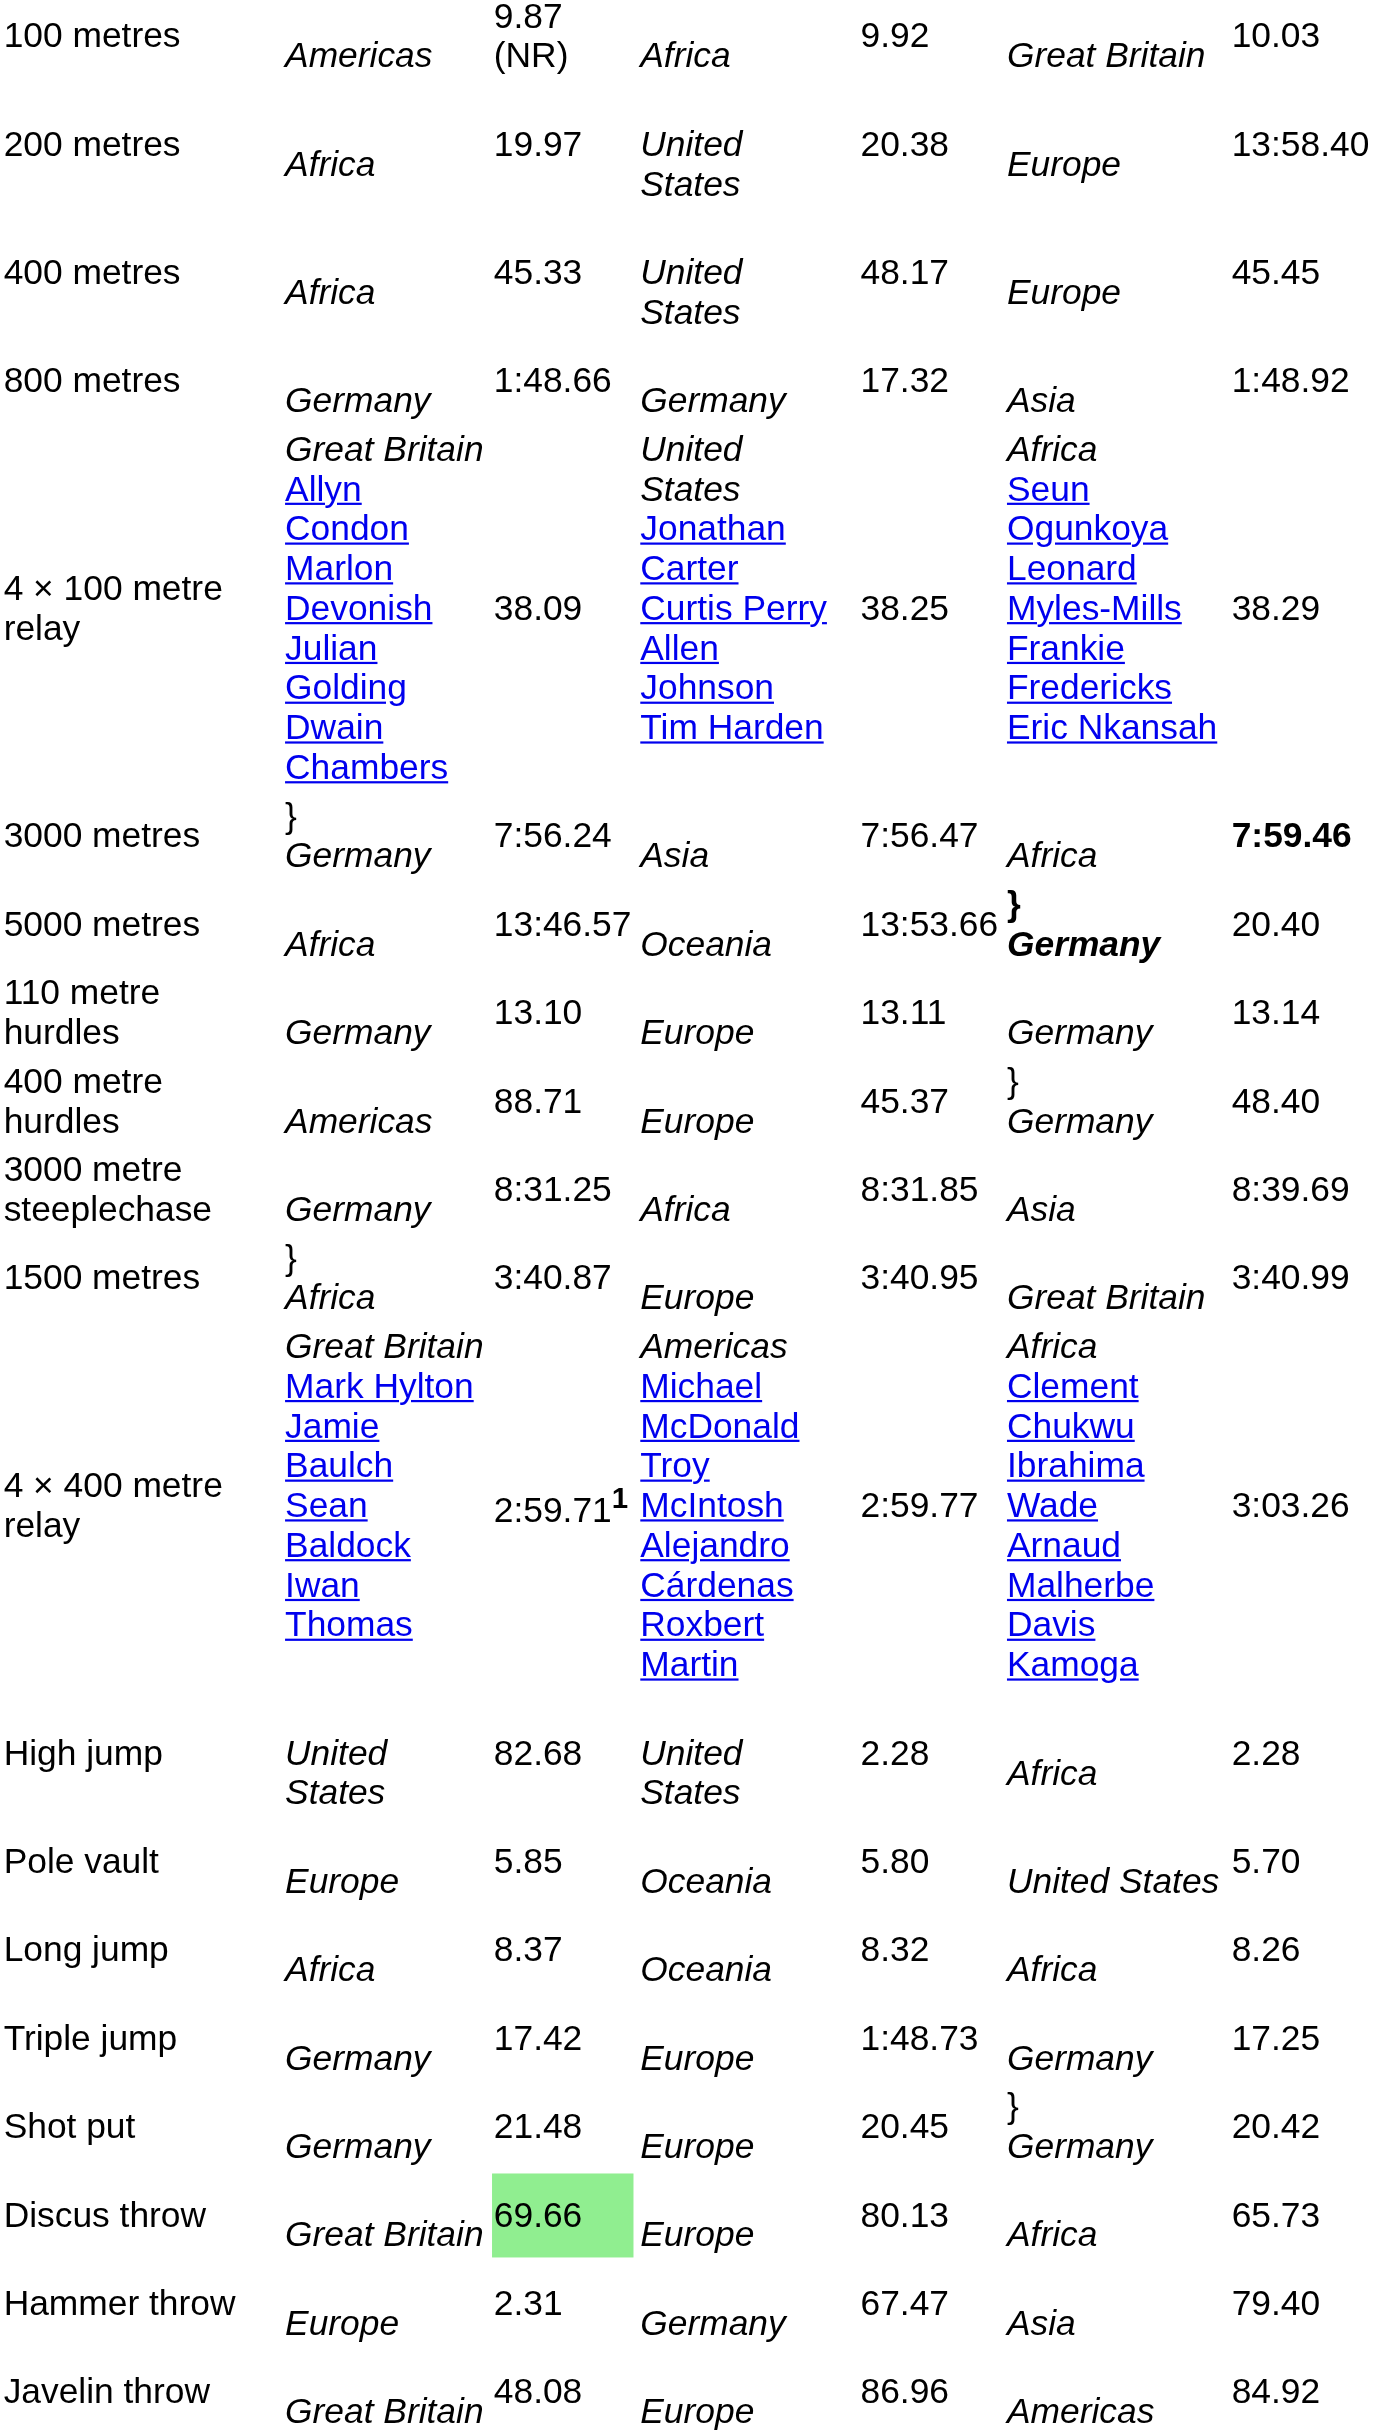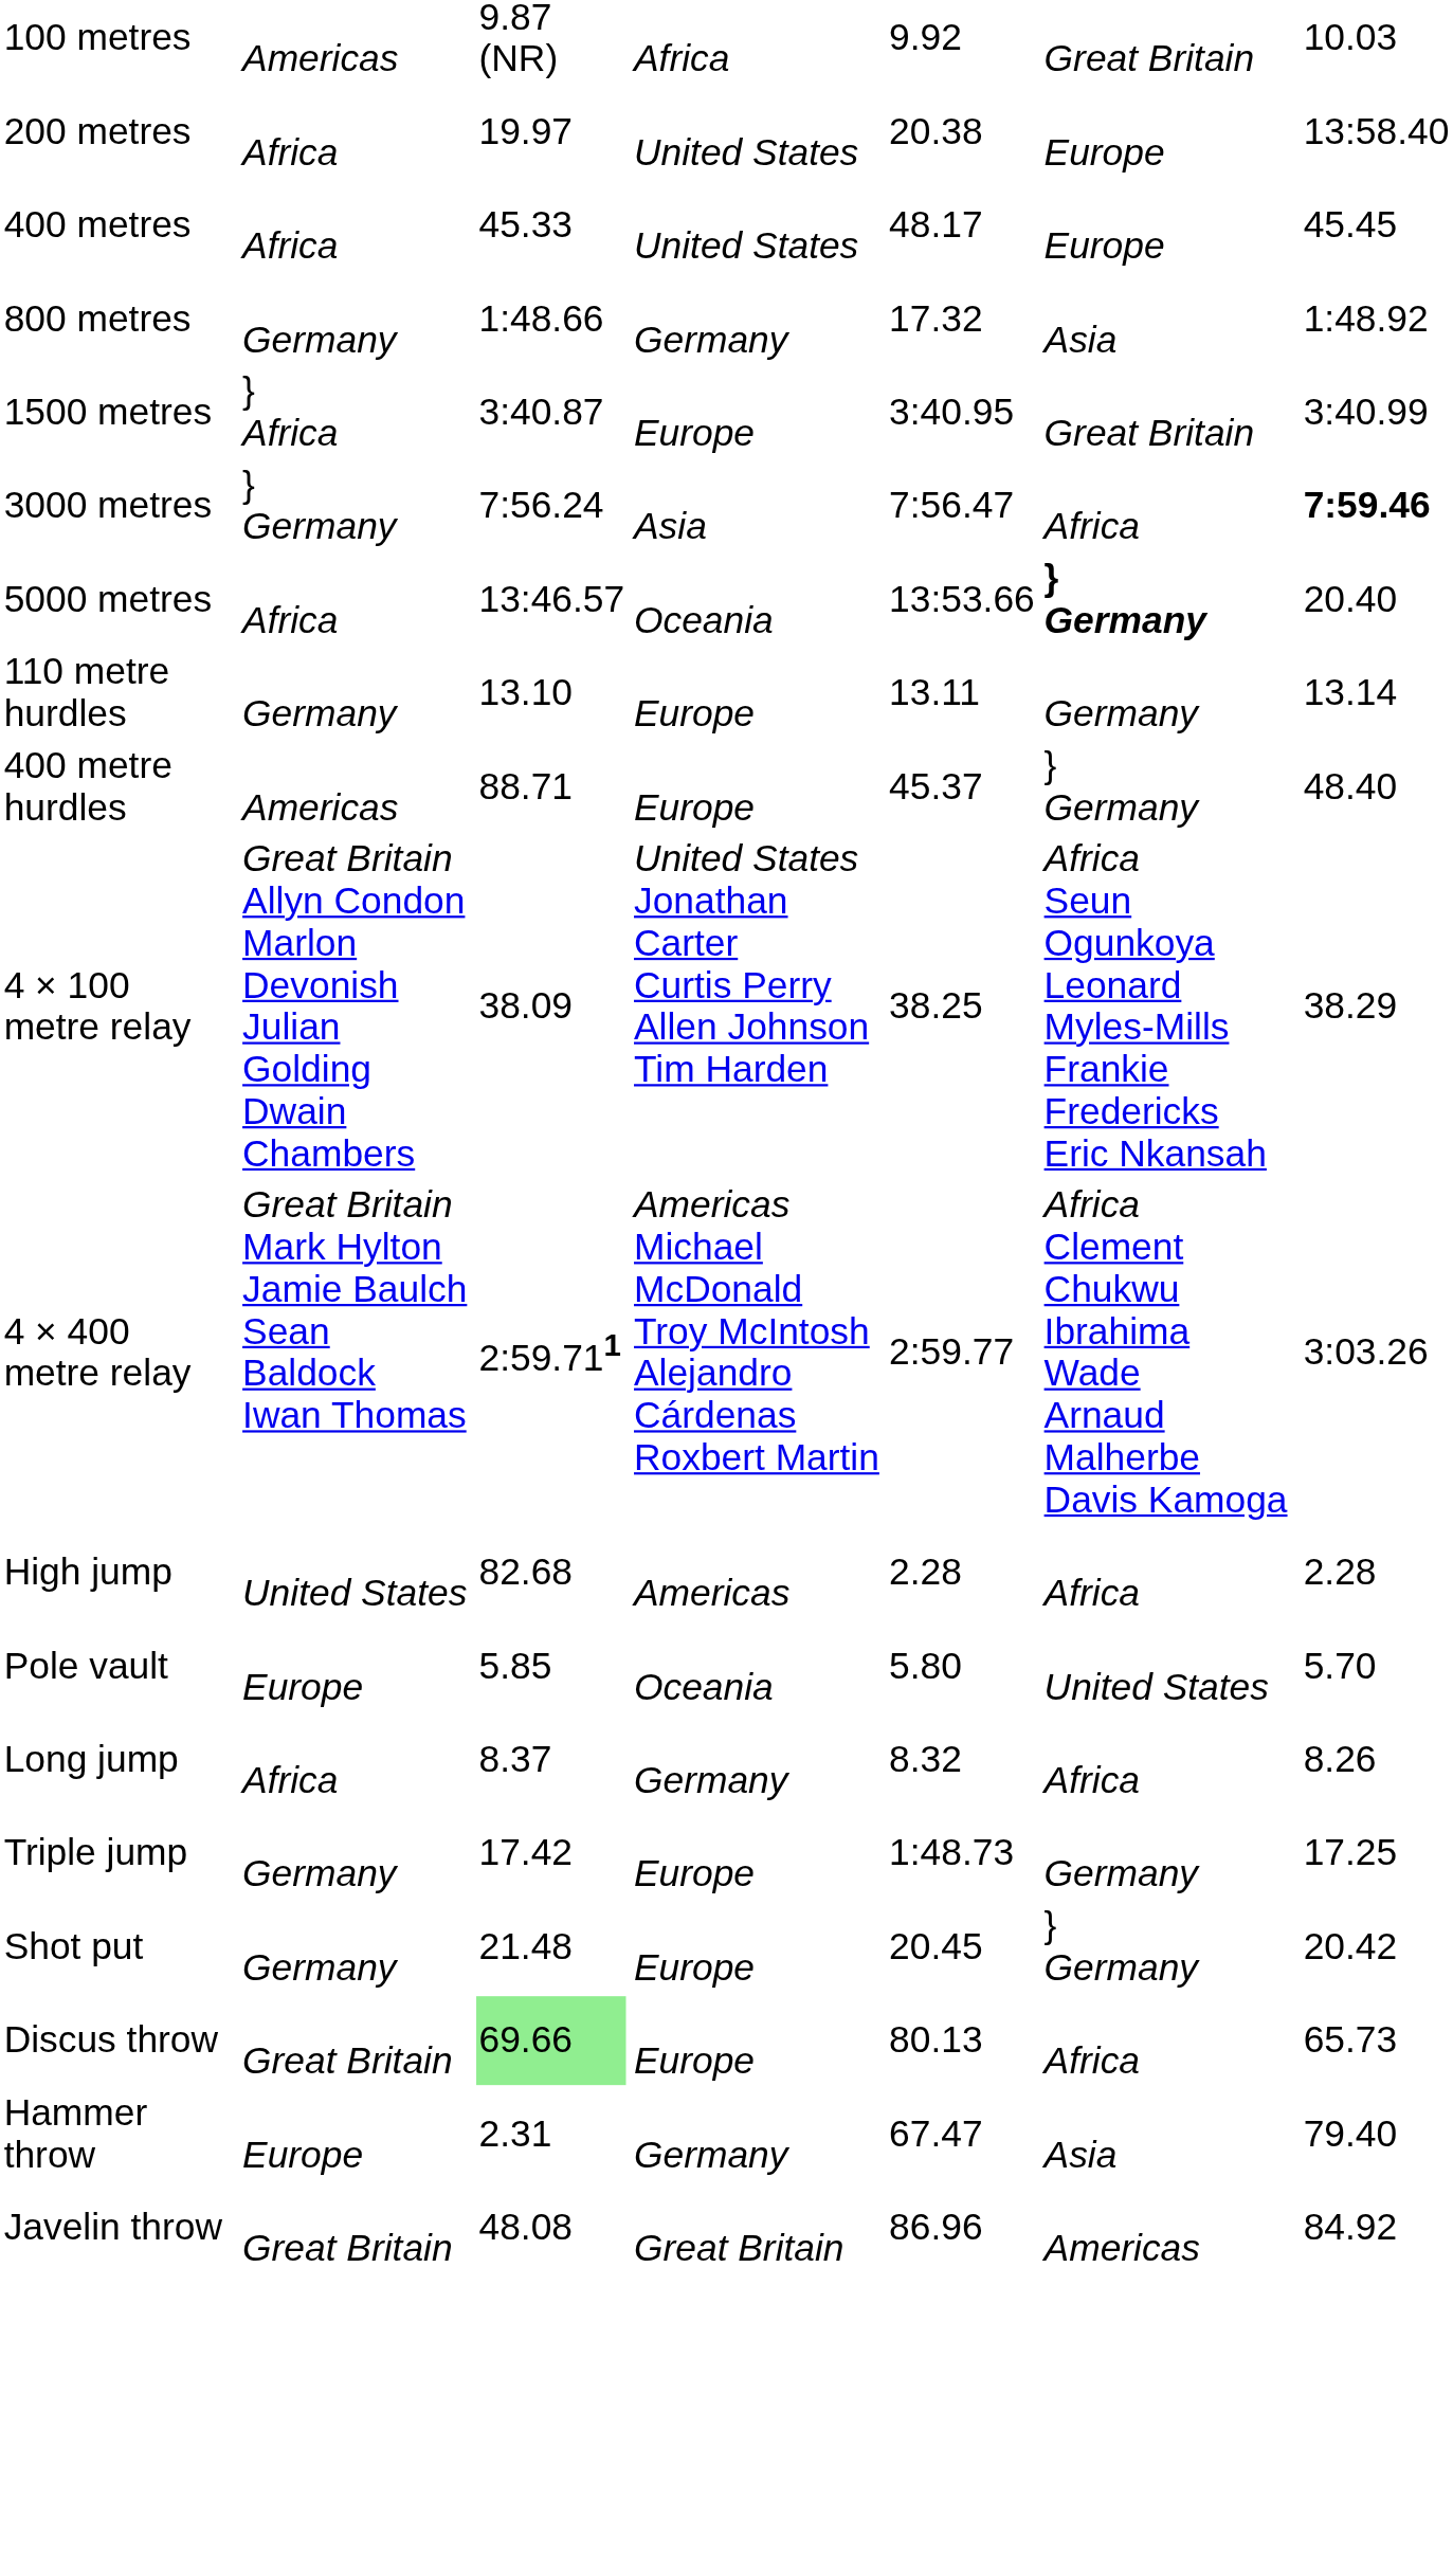 <table>
 <tr>
 <td>100 metres</td>
 <td> <br><em>Americas</em></td>
 <td>9.87<br>(NR)</td>
 <td>  <br><em>Africa</em></td>
 <td>9.92</td>
 <td>  <br><em>Great Britain</em></td>
 <td>10.03</td>
 </tr>
 <tr>
 <td>200 metres</td>
 <td> <br><em>Africa</em></td>
 <td>19.97</td>
 <td> <br><em>United States</em></td>
 <td>20.38</td>
 <td>  <br><em>Europe</em></td>
 <td>13:58.40</td>
 </tr>
 <tr>
 <td>400 metres</td>
 <td> <br><em>Africa</em></td>
 <td>45.33</td>
 <td> <br><em>United States</em></td>
 <td>48.17</td>
 <td>  <br><em>Europe</em></td>
 <td>45.45</td>
 </tr>
 <tr>
 <td>800 metres</td>
 <td> <br><em>Germany</em></td>
 <td>1:48.66</td>
 <td>  <br><em>Germany</em></td>
 <td>17.32</td>
 <td>  <br><em>Asia</em></td>
 <td>1:48.92</td>
 </tr>
 <tr>
-<td>4 × 100 metre relay</td>
-<td valign=top><em>Great Britain</em><br><a href='#'>Allyn Condon</a><br><a href='#'>Marlon Devonish</a><br><a href='#'>Julian Golding</a><br><a href='#'>Dwain Chambers</a></td>
-<td>38.09</td>
-<td valign=top><em>United States</em><br><a href='#'>Jonathan Carter</a><br><a href='#'>Curtis Perry</a><br><a href='#'>Allen Johnson</a><br><a href='#'>Tim Harden</a></td>
-<td>38.25</td>
-<td valign=top><em>Africa</em><br><a href='#'>Seun Ogunkoya</a><br><a href='#'>Leonard Myles-Mills</a><br><a href='#'>Frankie Fredericks</a><br><a href='#'>Eric Nkansah</a></td>
-<td>38.29</td>
+<td>1500 metres</td>
+<td>} <br><em>Africa</em></td>
+<td>3:40.87</td>
+<td>  <br><em>Europe</em></td>
+<td>3:40.95</td>
+<td> <br><em>Great Britain</em></td>
+<td>3:40.99</td>
 </tr>
 <tr>
 <td>3000 metres</td>
 <td>} <br><em>Germany</em></td>
 <td>7:56.24</td>
 <td>  <br><em>Asia</em></td>
 <td>7:56.47</td>
 <td> <br><em>Africa</em></td>
 <td><strong>7:59.46</strong></td>
 </tr>
 <tr>
 <td>5000 metres</td>
 <td> <br><em>Africa</em></td>
 <td>13:46.57</td>
 <td>   <br><em>Oceania</em></td>
 <td>13:53.66</td>
 <td><strong>} <br><em>Germany</em></strong></td>
 <td>20.40</td>
 </tr>
 <tr>
 <td>110 metre hurdles</td>
 <td>  <br><em>Germany</em></td>
 <td>13.10</td>
 <td>   <br><em>Europe</em></td>
 <td>13.11</td>
 <td>  <br><em>Germany</em></td>
 <td>13.14</td>
 </tr>
 <tr>
 <td>400 metre hurdles</td>
 <td> <br><em>Americas</em></td>
 <td>88.71</td>
 <td>  <br><em>Europe</em></td>
 <td>45.37</td>
 <td>} <br><em>Germany</em></td>
 <td>48.40</td>
 </tr>
 <tr>
-<td>3000 metre steeplechase</td>
-<td> <br><em>Germany</em></td>
-<td>8:31.25</td>
-<td>   <br><em>Africa</em></td>
-<td>8:31.85</td>
-<td>  <br><em>Asia</em></td>
-<td>8:39.69</td>
-</tr>
-<tr>
-<td>1500 metres</td>
-<td>} <br><em>Africa</em></td>
-<td>3:40.87</td>
-<td>  <br><em>Europe</em></td>
-<td>3:40.95</td>
-<td> <br><em>Great Britain</em></td>
-<td>3:40.99</td>
+<td>4 × 100 metre relay</td>
+<td valign=top><em>Great Britain</em><br><a href='#'>Allyn Condon</a><br><a href='#'>Marlon Devonish</a><br><a href='#'>Julian Golding</a><br><a href='#'>Dwain Chambers</a></td>
+<td>38.09</td>
+<td valign=top><em>United States</em><br><a href='#'>Jonathan Carter</a><br><a href='#'>Curtis Perry</a><br><a href='#'>Allen Johnson</a><br><a href='#'>Tim Harden</a></td>
+<td>38.25</td>
+<td valign=top><em>Africa</em><br><a href='#'>Seun Ogunkoya</a><br><a href='#'>Leonard Myles-Mills</a><br><a href='#'>Frankie Fredericks</a><br><a href='#'>Eric Nkansah</a></td>
+<td>38.29</td>
 </tr>
 <tr>
 <td>4 × 400 metre relay</td>
 <td valign=top><em>Great Britain</em><br><a href='#'>Mark Hylton</a><br><a href='#'>Jamie Baulch</a><br><a href='#'>Sean Baldock</a><br><a href='#'>Iwan Thomas</a></td>
 <td>2:59.71<sup><strong>1</strong></sup></td>
 <td valign=top><em>Americas</em><br><a href='#'>Michael McDonald</a><br><a href='#'>Troy McIntosh</a><br><a href='#'>Alejandro Cárdenas</a><br><a href='#'>Roxbert Martin</a></td>
 <td>2:59.77</td>
 <td valign=top><em>Africa</em><br><a href='#'>Clement Chukwu</a><br><a href='#'>Ibrahima Wade</a><br><a href='#'>Arnaud Malherbe</a><br><a href='#'>Davis Kamoga</a></td>
 <td>3:03.26</td>
 </tr>
 <tr>
 <td>High jump</td>
 <td>  <br><em>United States</em></td>
 <td>82.68</td>
-<td> <br><em>United States</em></td>
+<td>  <br><em>Americas</em></td>
 <td>2.28</td>
 <td>  <br><em>Africa</em></td>
 <td>2.28</td>
 </tr>
 <tr>
 <td>Pole vault</td>
 <td>  <br><em>Europe</em></td>
 <td>5.85</td>
 <td>   <br><em>Oceania</em></td>
 <td>5.80</td>
 <td>  <br><em>United States</em></td>
 <td>5.70</td>
 </tr>
 <tr>
 <td>Long jump</td>
 <td> <br><em>Africa</em></td>
 <td>8.37</td>
-<td>   <br><em>Oceania</em></td>
+<td>  <br><em>Germany</em></td>
 <td>8.32</td>
 <td>  <br><em>Africa</em></td>
 <td>8.26</td>
 </tr>
 <tr>
 <td>Triple jump</td>
 <td>  <br><em>Germany</em></td>
 <td>17.42</td>
 <td>   <br><em>Europe</em></td>
 <td>1:48.73</td>
 <td>  <br><em>Germany</em></td>
 <td>17.25</td>
 </tr>
 <tr>
 <td>Shot put</td>
 <td> <br><em>Germany</em></td>
 <td>21.48</td>
 <td>   <br><em>Europe</em></td>
 <td>20.45</td>
 <td>} <br><em>Germany</em></td>
 <td>20.42</td>
 </tr>
 <tr>
 <td>Discus throw</td>
 <td> <br><em>Great Britain</em></td>
 <td style="background: lightgreen;">69.66</td>
 <td>   <br><em>Europe</em></td>
 <td>80.13</td>
 <td>  <br><em>Africa</em></td>
 <td>65.73</td>
 </tr>
 <tr>
 <td>Hammer throw</td>
 <td> <br><em>Europe</em></td>
 <td>2.31</td>
 <td>  <br><em>Germany</em></td>
 <td>67.47</td>
 <td>  <br><em>Asia</em></td>
 <td>79.40</td>
 </tr>
 <tr>
 <td>Javelin throw</td>
 <td> <br><em>Great Britain</em></td>
 <td>48.08</td>
-<td>   <br><em>Europe</em></td>
+<td>  <br><em>Great Britain</em></td>
 <td>86.96</td>
 <td>  <br><em>Americas</em></td>
 <td>84.92</td>
 </tr>
 </table>
